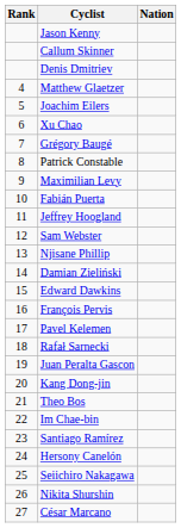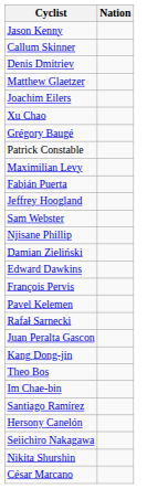 <table class="wikitable sortable" style="text-align:center;">
 <tr>
-<th>Rank</th>
 <th>Cyclist</th>
 <th>Nation</th>
 </tr>
 <tr>
-<td></td>
 <td align=left><a href='#'>Jason Kenny</a></td>
 <td align=left></td>
 </tr>
 <tr>
-<td></td>
 <td align=left><a href='#'>Callum Skinner</a></td>
 <td align=left></td>
 </tr>
 <tr>
-<td></td>
 <td align=left><a href='#'>Denis Dmitriev</a></td>
 <td align=left></td>
 </tr>
 <tr>
-<td>4</td>
 <td align=left><a href='#'>Matthew Glaetzer</a></td>
 <td align=left></td>
 </tr>
 <tr>
-<td>5</td>
 <td align=left><a href='#'>Joachim Eilers</a></td>
 <td align=left></td>
 </tr>
 <tr>
-<td>6</td>
 <td align=left><a href='#'>Xu Chao</a></td>
 <td align=left></td>
 </tr>
 <tr>
-<td>7</td>
 <td align=left><a href='#'>Grégory Baugé</a></td>
 <td align=left></td>
 </tr>
 <tr>
-<td>8</td>
 <td align=left>Patrick Constable</td>
 <td align=left></td>
 </tr>
 <tr>
-<td>9</td>
 <td align=left><a href='#'>Maximilian Levy</a></td>
 <td align=left></td>
 </tr>
 <tr>
-<td>10</td>
 <td align=left><a href='#'>Fabián Puerta</a></td>
 <td align=left></td>
 </tr>
 <tr>
-<td>11</td>
 <td align=left><a href='#'>Jeffrey Hoogland</a></td>
 <td align=left></td>
 </tr>
 <tr>
-<td>12</td>
 <td align=left><a href='#'>Sam Webster</a></td>
 <td align=left></td>
 </tr>
 <tr>
-<td>13</td>
 <td align=left><a href='#'>Njisane Phillip</a></td>
 <td align=left></td>
 </tr>
 <tr>
-<td>14</td>
 <td align=left><a href='#'>Damian Zieliński</a></td>
 <td align=left></td>
 </tr>
 <tr>
-<td>15</td>
 <td align=left><a href='#'>Edward Dawkins</a></td>
 <td align=left></td>
 </tr>
 <tr>
-<td>16</td>
 <td align=left><a href='#'>François Pervis</a></td>
 <td align=left></td>
 </tr>
 <tr>
-<td>17</td>
 <td align=left><a href='#'>Pavel Kelemen</a></td>
 <td align=left></td>
 </tr>
 <tr>
-<td>18</td>
 <td align=left><a href='#'>Rafał Sarnecki</a></td>
 <td align=left></td>
 </tr>
 <tr>
-<td>19</td>
 <td align=left><a href='#'>Juan Peralta Gascon</a></td>
 <td align=left></td>
 </tr>
 <tr>
-<td>20</td>
 <td align=left><a href='#'>Kang Dong-jin</a></td>
 <td align=left></td>
 </tr>
 <tr>
-<td>21</td>
 <td align=left><a href='#'>Theo Bos</a></td>
 <td align=left></td>
 </tr>
 <tr>
-<td>22</td>
 <td align=left><a href='#'>Im Chae-bin</a></td>
 <td align=left></td>
 </tr>
 <tr>
-<td>23</td>
 <td align=left><a href='#'>Santiago Ramírez</a></td>
 <td align=left></td>
 </tr>
 <tr>
-<td>24</td>
 <td align=left><a href='#'>Hersony Canelón</a></td>
 <td align=left></td>
 </tr>
 <tr>
-<td>25</td>
 <td align=left><a href='#'>Seiichiro Nakagawa</a></td>
 <td align=left></td>
 </tr>
 <tr>
-<td>26</td>
 <td align=left><a href='#'>Nikita Shurshin</a></td>
 <td align=left></td>
 </tr>
 <tr>
-<td>27</td>
 <td align=left><a href='#'>César Marcano</a></td>
 <td align=left></td>
 </tr>
 </table>
